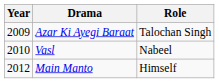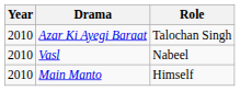 <table class="wikitable sortable">
 <tr style="text-align:center;">
 <th>Year</th>
 <th>Drama</th>
 <th>Role</th>
 </tr>
 <tr>
-<td>2009</td>
+<td>2010</td>
 <td><em><a href='#'>Azar Ki Ayegi Baraat</a></em></td>
 <td>Talochan Singh</td>
 </tr>
 <tr>
 <td>2010</td>
 <td><a href='#'><em>Vasl</em></a></td>
 <td>Nabeel</td>
 </tr>
 <tr>
-<td>2012</td>
+<td>2010</td>
 <td><a href='#'><em>Main Manto</em></a></td>
 <td>Himself</td>
 </tr>
 </table>
